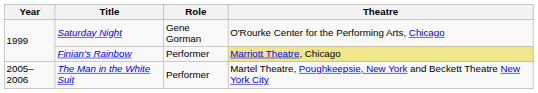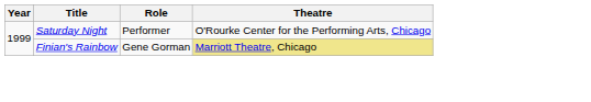 <table class="wikitable sortable plainrowheaders">
 <tr>
 <th scope="col">Year</th>
 <th scope="col">Title</th>
 <th scope="col">Role</th>
 <th scope="col">Theatre</th>
 </tr>
 <tr>
 <td rowspan="2">1999</td>
 <td><em><a href='#'>Saturday Night</a></em></td>
-<td>Gene Gorman</td>
+<td>Performer</td>
 <td>O'Rourke Center for the Performing Arts, <a href='#'>Chicago</a></td>
 </tr>
 <tr>
 <td><em><a href='#'>Finian's Rainbow</a></em></td>
-<td>Performer</td>
+<td>Gene Gorman</td>
 <td style="background: khaki;"><a href='#'>Marriott Theatre</a>, Chicago</td>
 </tr>
-<tr>
-<td>2005–2006</td>
-<td><em><a href='#'>The Man in the White Suit</a></em></td>
-<td>Performer</td>
-<td>Martel Theatre, <a href='#'>Poughkeepsie, New York</a> and Beckett Theatre <a href='#'>New York City</a></td>
-</tr>
 </table>
